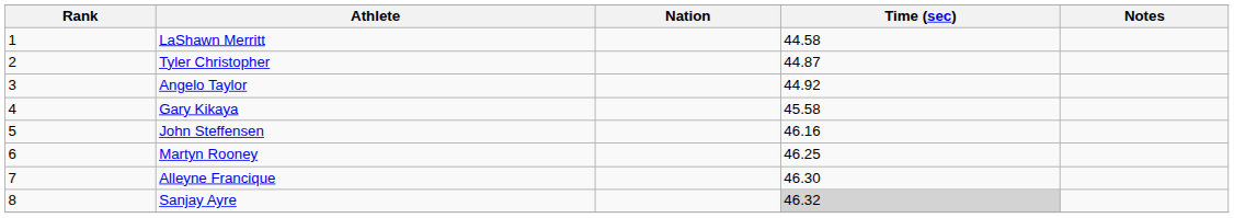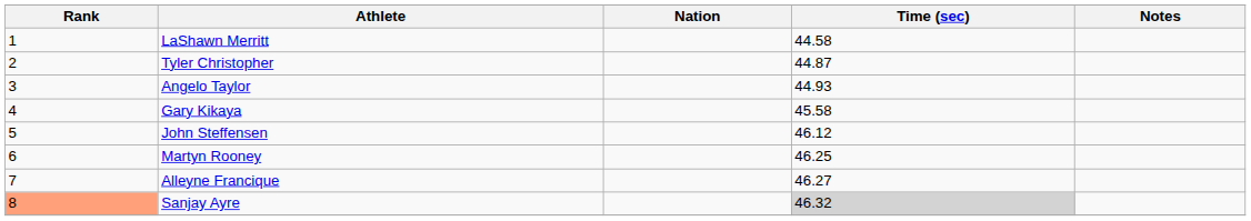 <table class="wikitable" width=85%>
 <tr>
 </tr>
 <tr>
 <th>Rank</th>
 <th>Athlete</th>
 <th>Nation</th>
 <th>Time (<a href='#'>sec</a>)</th>
 <th>Notes</th>
 </tr>
 <tr>
 <td>1</td>
 <td><a href='#'>LaShawn Merritt</a></td>
 <td></td>
 <td>44.58</td>
 <td></td>
 </tr>
 <tr>
 <td>2</td>
 <td><a href='#'>Tyler Christopher</a></td>
 <td></td>
 <td>44.87</td>
 <td></td>
 </tr>
 <tr>
 <td>3</td>
 <td><a href='#'>Angelo Taylor</a></td>
 <td></td>
-<td>44.92</td>
+<td>44.93</td>
 <td></td>
 </tr>
 <tr>
 <td>4</td>
 <td><a href='#'>Gary Kikaya</a></td>
 <td></td>
 <td>45.58</td>
 <td></td>
 </tr>
 <tr>
 <td>5</td>
 <td><a href='#'>John Steffensen</a></td>
 <td></td>
-<td>46.16</td>
+<td>46.12</td>
 <td></td>
 </tr>
 <tr>
 <td>6</td>
 <td><a href='#'>Martyn Rooney</a></td>
 <td></td>
 <td>46.25</td>
 <td></td>
 </tr>
 <tr>
 <td>7</td>
 <td><a href='#'>Alleyne Francique</a></td>
 <td></td>
-<td>46.30</td>
+<td>46.27</td>
 <td></td>
 </tr>
 <tr>
-<td>8</td>
+<td style="background: lightsalmon;">8</td>
 <td><a href='#'>Sanjay Ayre</a></td>
 <td></td>
 <td style="background: lightgrey;">46.32</td>
 <td></td>
 </tr>
 <tr>
 </tr>
 </table>
